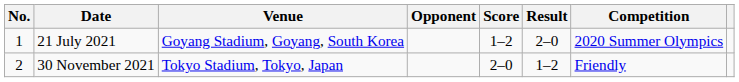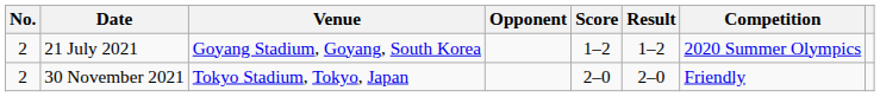 <table class="wikitable">
 <tr>
 <th scope="col">No.</th>
 <th scope="col">Date</th>
 <th scope="col">Venue</th>
 <th scope="col">Opponent</th>
 <th scope="col">Score</th>
 <th scope="col">Result</th>
 <th scope="col">Competition</th>
 <th scope="col" class="unsortable"></th>
 </tr>
 <tr>
-<td align="center">1</td>
+<td align="center">2</td>
 <td>21 July 2021</td>
 <td><a href='#'>Goyang Stadium</a>, <a href='#'>Goyang</a>, <a href='#'>South Korea</a></td>
 <td></td>
 <td align="center">1–2</td>
-<td align="center">2–0</td>
+<td align="center">1–2</td>
 <td><a href='#'>2020 Summer Olympics</a></td>
 <td align="center"></td>
 </tr>
 <tr>
 <td align="center">2</td>
 <td>30 November 2021</td>
 <td><a href='#'>Tokyo Stadium</a>, <a href='#'>Tokyo</a>, <a href='#'>Japan</a></td>
 <td></td>
 <td align="center">2–0</td>
-<td align="center">1–2</td>
+<td align="center">2–0</td>
 <td><a href='#'>Friendly</a></td>
 <td align="center"></td>
 </tr>
 </table>
